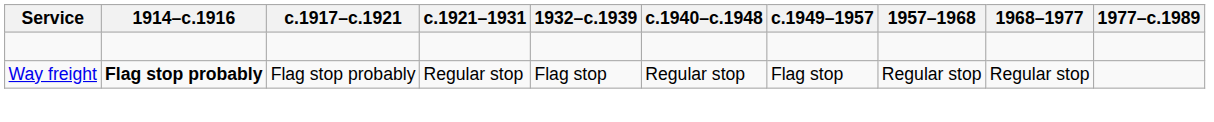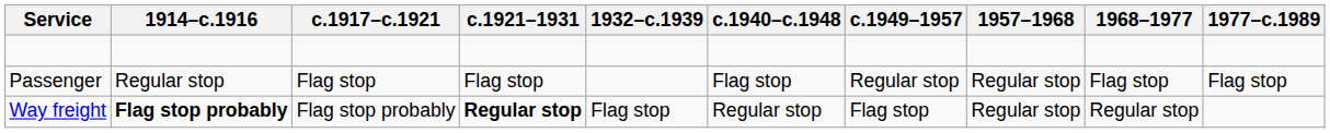 <table class="wikitable">
 <tr>
 <th>Service</th>
 <th>1914–c.1916</th>
 <th>c.1917–c.1921</th>
 <th>c.1921–1931</th>
 <th>1932–c.1939</th>
 <th>c.1940–c.1948</th>
 <th>c.1949–1957</th>
 <th>1957–1968</th>
 <th>1968–1977</th>
 <th>1977–c.1989</th>
 </tr>
 <tr>
 <td></td>
 <td></td>
 <td></td>
 <td></td>
 <td></td>
 <td></td>
 <td></td>
 <td><br></td>
 <td></td>
 <td></td>
 </tr>
 <tr>
+<td>Passenger</td>
+<td>Regular stop</td>
+<td>Flag stop</td>
+<td>Flag stop</td>
+<td></td>
+<td>Flag stop</td>
+<td>Regular stop</td>
+<td>Regular stop</td>
+<td>Flag stop</td>
+<td>Flag stop</td>
+</tr>
+<tr>
 <td><a href='#'>Way freight</a></td>
 <td><strong>Flag stop probably</strong></td>
 <td>Flag stop probably</td>
-<td>Regular stop</td>
+<td><strong>Regular stop</strong></td>
 <td>Flag stop</td>
 <td>Regular stop</td>
 <td>Flag stop</td>
 <td>Regular stop</td>
 <td>Regular stop</td>
 <td></td>
 </tr>
 </table>
